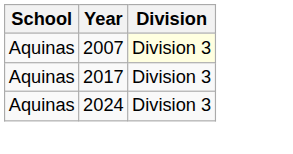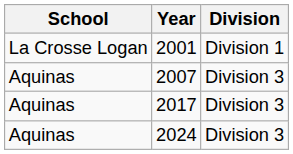 <table class="wikitable">
 <tr>
 <th>School</th>
 <th>Year</th>
 <th>Division</th>
 </tr>
 <tr>
+<td>La Crosse Logan</td>
+<td>2001</td>
+<td>Division 1</td>
+</tr>
+<tr>
 <td>Aquinas</td>
 <td>2007</td>
-<td style="background: lightyellow;">Division 3</td>
+<td>Division 3</td>
 </tr>
 <tr>
 <td>Aquinas</td>
 <td>2017</td>
 <td>Division 3</td>
 </tr>
 <tr>
 <td>Aquinas</td>
 <td>2024</td>
 <td>Division 3</td>
 </tr>
 </table>
